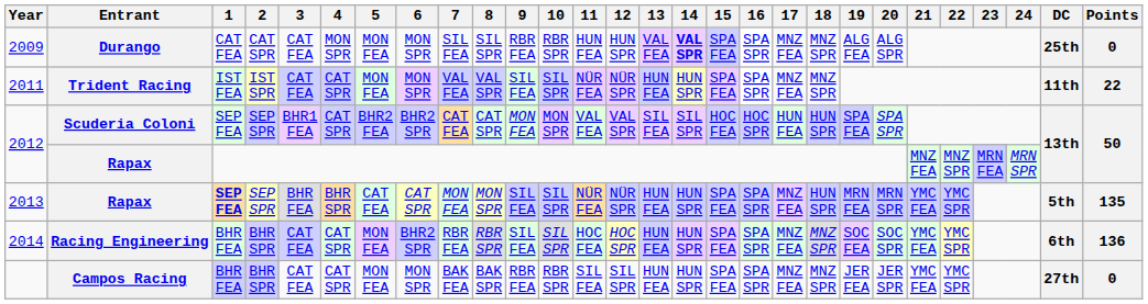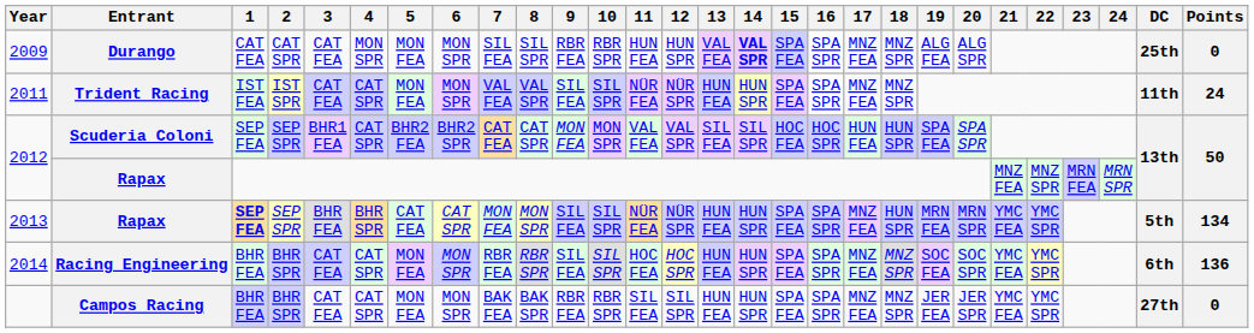 <table class="wikitable" style="text-align:center; font-size:85%">
 <tr>
 <th>Year</th>
 <th>Entrant</th>
 <th>1</th>
 <th>2</th>
 <th>3</th>
 <th>4</th>
 <th>5</th>
 <th>6</th>
 <th>7</th>
 <th>8</th>
 <th>9</th>
 <th>10</th>
 <th>11</th>
 <th>12</th>
 <th>13</th>
 <th>14</th>
 <th>15</th>
 <th>16</th>
 <th>17</th>
 <th>18</th>
 <th>19</th>
 <th>20</th>
 <th>21</th>
 <th>22</th>
 <th>23</th>
 <th>24</th>
 <th>DC</th>
 <th>Points</th>
 </tr>
 <tr>
 <td><a href='#'>2009</a></td>
 <th><a href='#'>Durango</a></th>
 <td><a href='#'>CAT<br>FEA</a></td>
 <td><a href='#'>CAT<br>SPR</a></td>
 <td><a href='#'>CAT<br>FEA</a></td>
 <td><a href='#'>MON<br>SPR</a></td>
 <td><a href='#'>MON<br>FEA</a></td>
 <td><a href='#'>MON<br>SPR</a></td>
 <td><a href='#'>SIL<br>FEA</a></td>
 <td><a href='#'>SIL<br>SPR</a></td>
 <td><a href='#'>RBR<br>FEA</a></td>
 <td><a href='#'>RBR<br>SPR</a></td>
 <td><a href='#'>HUN<br>FEA</a></td>
 <td><a href='#'>HUN<br>SPR</a></td>
 <td style="background:#EFCFFF;"><a href='#'>VAL<br>FEA</a><br></td>
 <td style="background:#EFCFFF;"><strong><a href='#'>VAL<br>SPR</a><br></strong></td>
 <td style="background:#cfcfff;"><a href='#'>SPA<br>FEA</a><br></td>
 <td style="background:#ffffff;"><a href='#'>SPA<br>SPR</a><br></td>
 <td><a href='#'>MNZ<br>FEA</a></td>
 <td><a href='#'>MNZ<br>SPR</a></td>
 <td><a href='#'>ALG<br>FEA</a></td>
 <td><a href='#'>ALG<br>SPR</a></td>
 <td colspan=4></td>
 <th>25th</th>
 <th>0</th>
 </tr>
 <tr>
 <td><a href='#'>2011</a></td>
 <th nowrap><a href='#'>Trident Racing</a></th>
 <td style="background:#DFFFDF;"><a href='#'>IST<br>FEA</a><br></td>
 <td style="background:#FBFFBF;"><a href='#'>IST<br>SPR</a><br></td>
 <td style="background:#CFCFFF;"><a href='#'>CAT<br>FEA</a><br></td>
 <td style="background:#CFCFFF;"><a href='#'>CAT<br>SPR</a><br></td>
 <td style="background:#DFFFDF;"><a href='#'>MON<br>FEA</a><br></td>
 <td style="background:#EFCFFF;"><a href='#'>MON<br>SPR</a><br></td>
 <td style="background:#CFCFFF;"><a href='#'>VAL<br>FEA</a><br></td>
 <td style="background:#CFCFFF;"><a href='#'>VAL<br>SPR</a><br></td>
 <td style="background:#DFFFDF;"><a href='#'>SIL<br>FEA</a><br></td>
 <td style="background:#CFCFFF;"><a href='#'>SIL<br>SPR</a><br></td>
 <td style="background:#EFCFFF;"><a href='#'>NÜR<br>FEA</a><br></td>
 <td style="background:#EFCFFF;"><a href='#'>NÜR<br>SPR</a><br></td>
 <td style="background:#CFCFFF;"><a href='#'>HUN<br>FEA</a><br></td>
 <td style="background:#FBFFBF;"><a href='#'>HUN<br>SPR</a><br></td>
 <td style="background:#EFCFFF;"><a href='#'>SPA<br>FEA</a><br></td>
 <td style="background:#FFFFFF;"><a href='#'>SPA<br>SPR</a><br></td>
 <td><a href='#'>MNZ<br>FEA</a></td>
 <td><a href='#'>MNZ<br>SPR</a></td>
 <td colspan=6></td>
 <th>11th</th>
-<th>22</th>
+<th>24</th>
 </tr>
 <tr>
 <td rowspan=2><a href='#'>2012</a></td>
 <th nowrap><a href='#'>Scuderia Coloni</a></th>
 <td style="background:#DFFFDF;"><a href='#'>SEP<br>FEA</a><br></td>
 <td style="background:#CFCFFF;"><a href='#'>SEP<br>SPR</a><br></td>
 <td style="background:#EFCFFF;"><a href='#'>BHR1<br>FEA</a><br></td>
 <td style="background:#CFCFFF;"><a href='#'>CAT<br>SPR</a><br></td>
 <td style="background:#CFCFFF;"><a href='#'>BHR2<br>FEA</a><br></td>
 <td style="background:#CFCFFF;"><a href='#'>BHR2<br>SPR</a><br></td>
 <td style="background:#FFDF9F;"><a href='#'>CAT<br>FEA</a><br></td>
 <td style="background:#DFFFDF;"><a href='#'>CAT<br>SPR</a><br></td>
 <td style="background:#DFFFDF;"><em><a href='#'>MON<br>FEA</a></em><br></td>
 <td style="background:#EFCFFF;"><a href='#'>MON<br>SPR</a><br></td>
 <td style="background:#DFFFDF;"><a href='#'>VAL<br>FEA</a><br></td>
 <td style="background:#EFCFFF;"><a href='#'>VAL<br>SPR</a><br></td>
 <td style="background:#EFCFFF;"><a href='#'>SIL<br>FEA</a><br></td>
 <td style="background:#EFCFFF;"><a href='#'>SIL<br>SPR</a><br></td>
 <td style="background:#CFCFFF;"><a href='#'>HOC<br>FEA</a><br></td>
 <td style="background:#CFCFFF;"><a href='#'>HOC<br>SPR</a><br></td>
 <td style="background:#DFFFDF;"><a href='#'>HUN<br>FEA</a><br></td>
 <td style="background:#CFCFFF;"><a href='#'>HUN<br>SPR</a><br></td>
 <td style="background:#CFCFFF;"><a href='#'>SPA<br>FEA</a><br></td>
 <td style="background:#DFFFDF;"><em><a href='#'>SPA<br>SPR</a></em><br></td>
 <td colspan=4></td>
 <th rowspan=2>13th</th>
 <th rowspan=2>50</th>
 </tr>
 <tr>
 <th><a href='#'>Rapax</a></th>
 <td colspan=20></td>
 <td style="background:#DFFFDF;"><a href='#'>MNZ<br>FEA</a><br></td>
 <td style="background:#DFFFDF;"><a href='#'>MNZ<br>SPR</a><br></td>
 <td style="background:#CFCFFF;"><a href='#'>MRN<br>FEA</a><br></td>
 <td style="background:#DFFFDF;"><em><a href='#'>MRN<br>SPR</a></em><br></td>
 </tr>
 <tr>
 <td><a href='#'>2013</a></td>
 <th><a href='#'>Rapax</a></th>
 <td style="background:#FFDF9F;"><strong><a href='#'>SEP<br>FEA</a></strong><br></td>
 <td style="background:#FBFFBF;"><em><a href='#'>SEP<br>SPR</a></em><br></td>
 <td style="background:#DFDFDF;"><a href='#'>BHR<br>FEA</a><br></td>
 <td style="background:#FFDF9F;"><a href='#'>BHR<br>SPR</a><br></td>
 <td style="background:#DFFFDF;"><a href='#'>CAT<br>FEA</a><br></td>
 <td style="background:#FBFFBF;"><em><a href='#'>CAT<br>SPR</a></em><br></td>
 <td style="background:#DFFFDF;"><em><a href='#'>MON<br>FEA</a></em><br></td>
 <td style="background:#FBFFBF;"><em><a href='#'>MON<br>SPR</a></em><br></td>
 <td style="background:#CFCFFF;"><a href='#'>SIL<br>FEA</a><br></td>
 <td style="background:#CFCFFF;"><a href='#'>SIL<br>SPR</a><br></td>
 <td style="background:#FFDF9F;"><a href='#'>NÜR<br>FEA</a><br></td>
 <td style="background:#CFCFFF;"><a href='#'>NÜR<br>SPR</a><br></td>
 <td style="background:#CFCFFF;"><a href='#'>HUN<br>FEA</a><br></td>
 <td style="background:#CFCFFF;"><a href='#'>HUN<br>SPR</a><br></td>
 <td style="background:#CFCFFF;"><a href='#'>SPA<br>FEA</a><br></td>
 <td style="background:#CFCFFF;"><a href='#'>SPA<br>SPR</a><br></td>
 <td style="background:#EFCFFF;"><a href='#'>MNZ<br>FEA</a><br></td>
 <td style="background:#CFCFFF;"><a href='#'>HUN<br>SPR</a><br></td>
 <td style="background:#CFCFFF;"><a href='#'>MRN<br>FEA</a><br></td>
 <td style="background:#CFCFFF;"><a href='#'>MRN<br>SPR</a><br></td>
 <td style="background:#CFCFFF;"><a href='#'>YMC<br>FEA</a><br></td>
 <td style="background:#CFCFFF;"><a href='#'>YMC<br>SPR</a><br></td>
 <td colspan=2></td>
 <th>5th</th>
-<th>135</th>
+<th>134</th>
 </tr>
 <tr>
 <td><a href='#'>2014</a></td>
 <th nowrap><a href='#'>Racing Engineering</a></th>
 <td style="background:#DFFFDF;"><a href='#'>BHR<br>FEA</a><br></td>
 <td style="background:#CFCFFF;"><a href='#'>BHR<br>SPR</a><br></td>
 <td style="background:#CFCFFF;"><a href='#'>CAT<br>FEA</a><br></td>
 <td style="background:#DFFFDF;"><a href='#'>CAT<br>SPR</a><br></td>
 <td style="background:#EFCFFF;"><a href='#'>MON<br>FEA</a><br></td>
-<td style="background:#CFCFFF;"><a href='#'>BHR2<br>SPR</a><br></td>
+<td style="background:#CFCFFF;"><em><a href='#'>MON<br>SPR</a></em><br></td>
 <td style="background:#DFFFDF;"><a href='#'>RBR<br>FEA</a><br></td>
 <td style="background:#DFDFDF;"><em><a href='#'>RBR<br>SPR</a></em><br></td>
 <td style="background:#DFFFDF;"><a href='#'>SIL<br>FEA</a><br></td>
 <td style="background:#DFDFDF;"><em><a href='#'>SIL<br>SPR</a></em><br></td>
 <td style="background:#DFFFDF;"><a href='#'>HOC<br>FEA</a><br></td>
 <td style="background:#FFFFBF;"><em><a href='#'>HOC<br>SPR</a></em><br></td>
 <td style="background:#CFCFFF;"><a href='#'>HUN<br>FEA</a><br></td>
 <td style="background:#EFCFFF;"><a href='#'>HUN<br>SPR</a><br></td>
 <td style="background:#EFCFFF;"><a href='#'>SPA<br>FEA</a><br></td>
 <td style="background:#DFFFDF;"><a href='#'>SPA<br>SPR</a><br></td>
 <td style="background:#DFFFDF;"><a href='#'>MNZ<br>FEA</a><br></td>
 <td style="background:#DFDFDF;"><em><a href='#'>MNZ<br>SPR</a></em><br></td>
 <td style="background:#EFCFFF;"><a href='#'>SOC<br>FEA</a><br></td>
 <td style="background:#DFFFDF;"><a href='#'>SOC<br>SPR</a><br></td>
 <td style="background:#DFFFDF;"><a href='#'>YMC<br>FEA</a><br></td>
 <td style="background:#FFFFBF;"><a href='#'>YMC<br>SPR</a><br></td>
 <td colspan=2></td>
 <th>6th</th>
 <th>136</th>
 </tr>
 <tr>
 <td></td>
 <th nowrap><a href='#'>Campos Racing</a></th>
 <td style="background:#CFCFFF;"><a href='#'>BHR<br>FEA</a><br></td>
 <td style="background:#CFCFFF;"><a href='#'>BHR<br>SPR</a><br></td>
 <td><a href='#'>CAT<br>FEA</a></td>
 <td><a href='#'>CAT<br>SPR</a></td>
 <td><a href='#'>MON<br>FEA</a></td>
 <td><a href='#'>MON<br>SPR</a></td>
 <td><a href='#'>BAK<br>FEA</a></td>
 <td><a href='#'>BAK<br>SPR</a></td>
 <td><a href='#'>RBR<br>FEA</a></td>
 <td><a href='#'>RBR<br>SPR</a></td>
 <td><a href='#'>SIL<br>FEA</a></td>
 <td><a href='#'>SIL<br>SPR</a></td>
 <td><a href='#'>HUN<br>FEA</a></td>
 <td><a href='#'>HUN<br>SPR</a></td>
 <td><a href='#'>SPA<br>FEA</a></td>
 <td><a href='#'>SPA<br>SPR</a></td>
 <td><a href='#'>MNZ<br>FEA</a></td>
 <td><a href='#'>MNZ<br>SPR</a></td>
 <td><a href='#'>JER<br>FEA</a></td>
 <td><a href='#'>JER<br>SPR</a></td>
 <td><a href='#'>YMC<br>FEA</a></td>
 <td><a href='#'>YMC<br>SPR</a></td>
 <td colspan=2></td>
 <th>27th</th>
 <th>0</th>
 </tr>
 </table>
